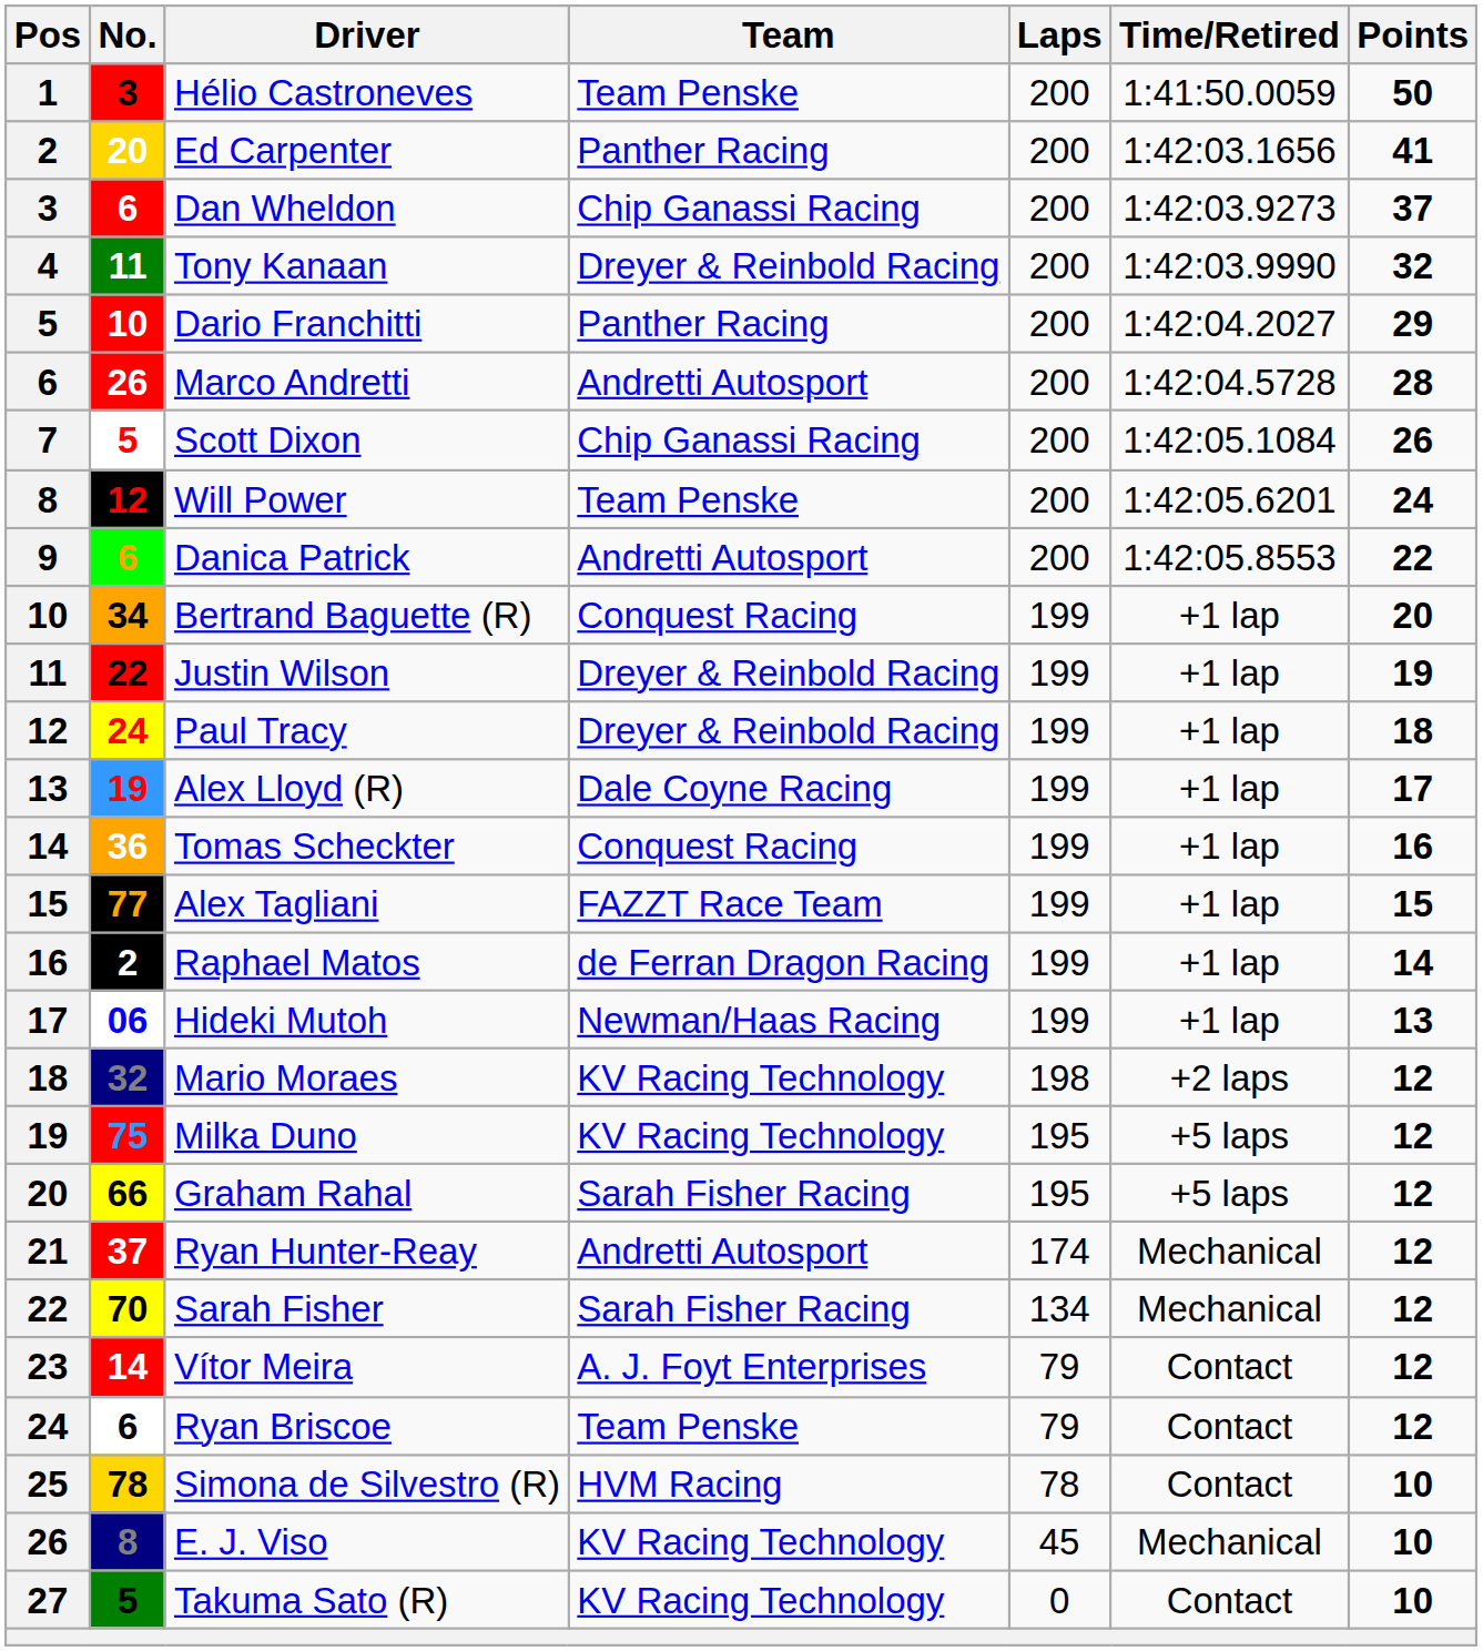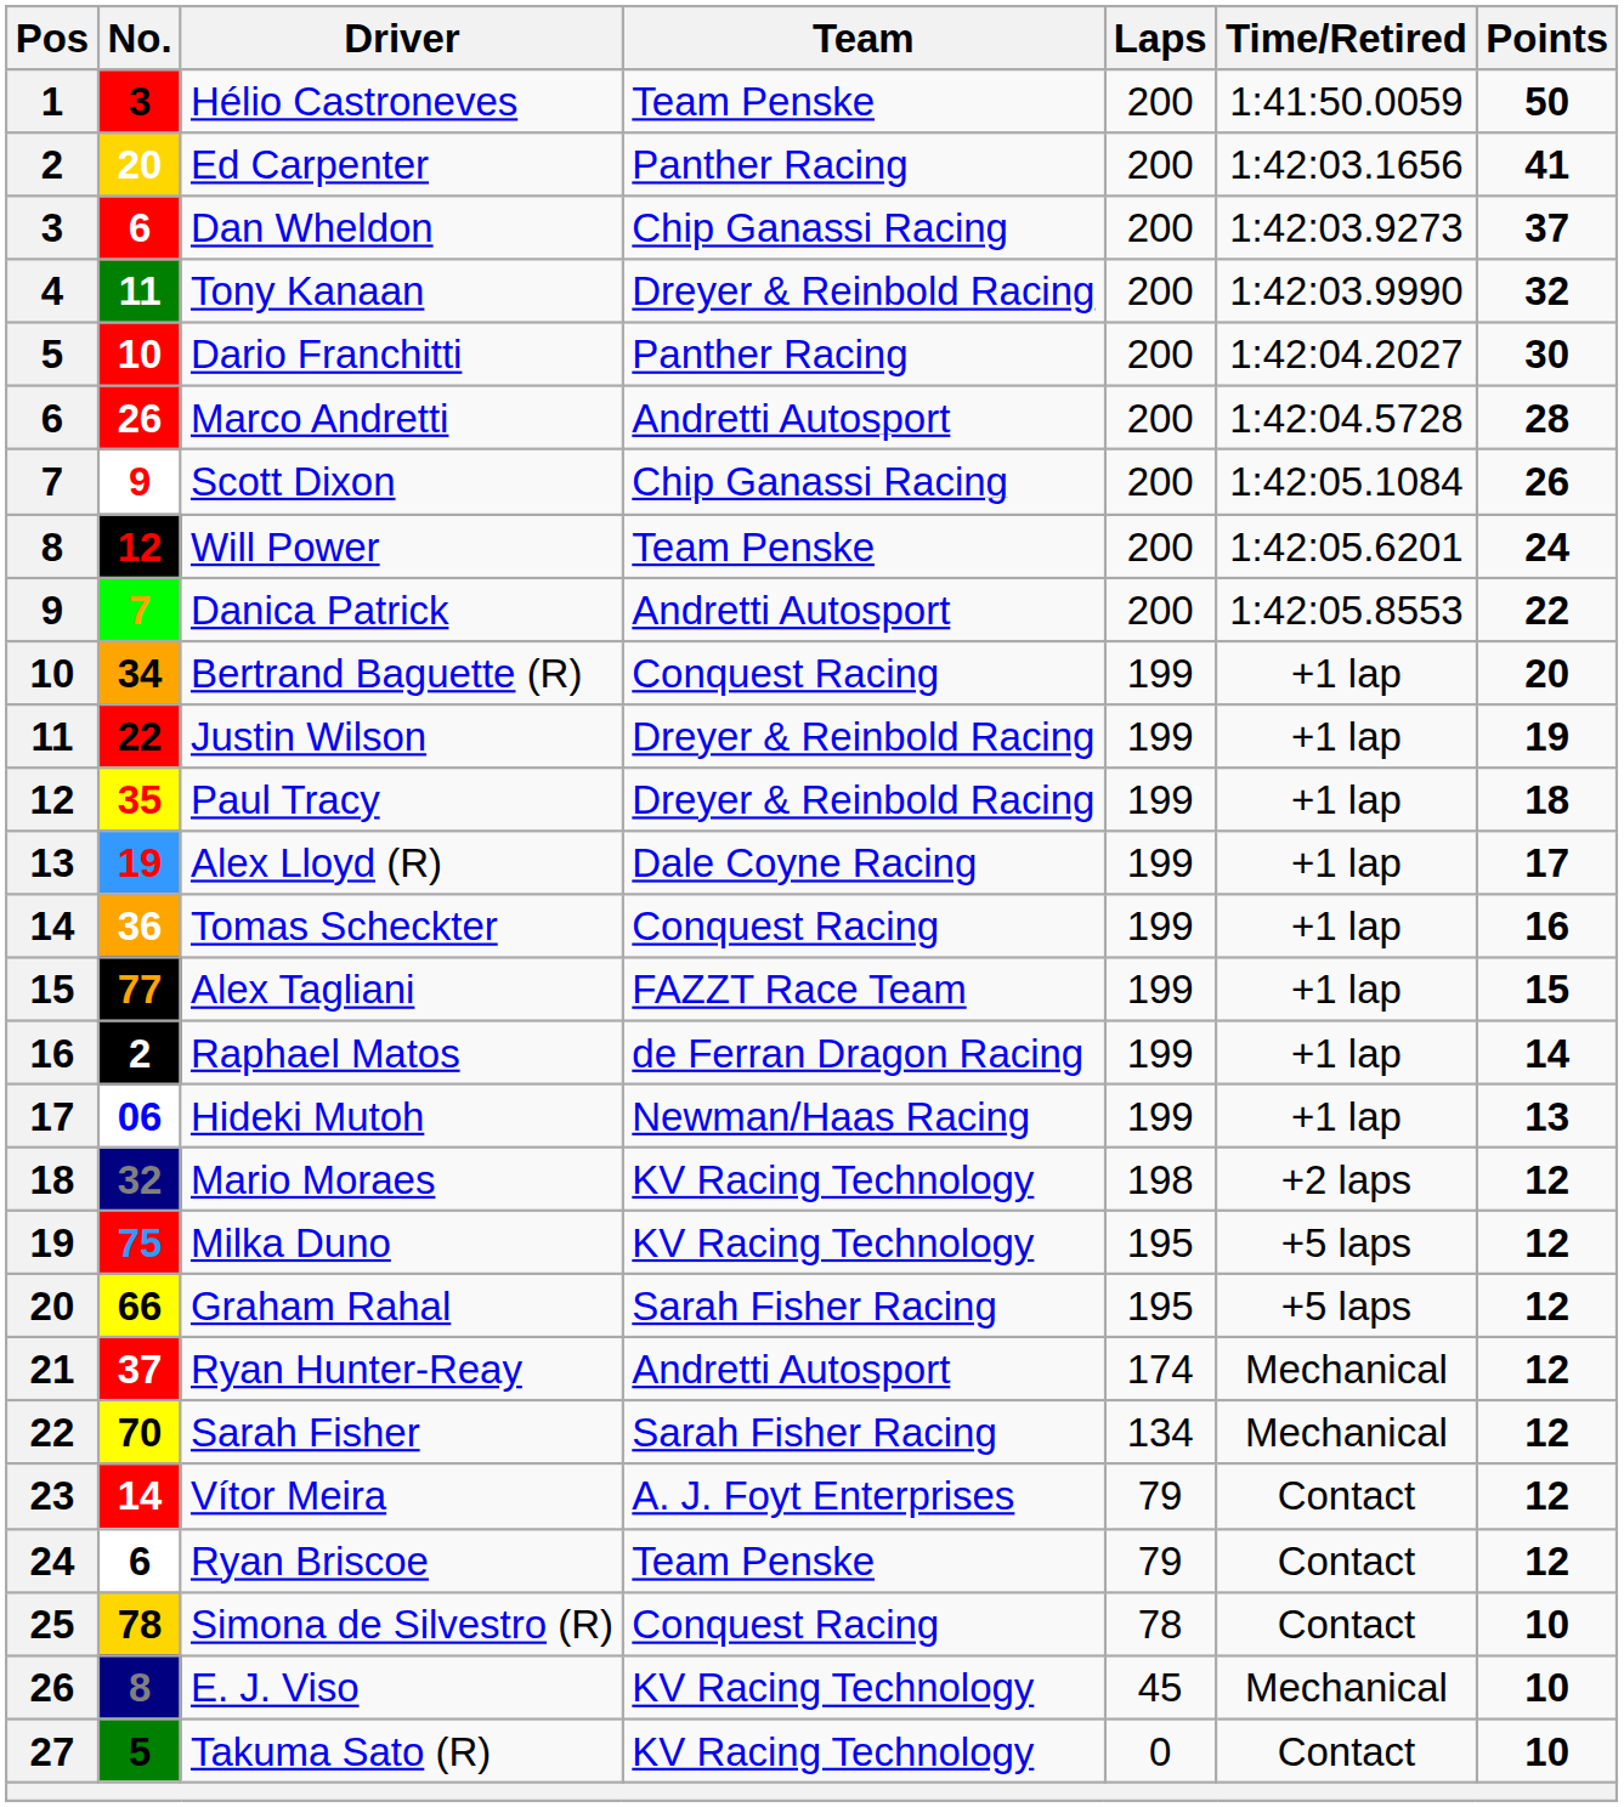 <table class="wikitable" style="font-size:95%;">
 <tr>
 <th>Pos</th>
 <th>No.</th>
 <th>Driver</th>
 <th>Team</th>
 <th>Laps</th>
 <th>Time/Retired</th>
 <th>Points</th>
 </tr>
 <tr>
 <th>1</th>
 <td style="background:red; color:black;" align="center"><strong>3</strong></td>
 <td> <a href='#'>Hélio Castroneves</a></td>
 <td><a href='#'>Team Penske</a></td>
 <td align=center>200</td>
 <td align=center>1:41:50.0059</td>
 <td align=center><strong>50</strong></td>
 </tr>
 <tr>
 <th>2</th>
 <td style="background:gold; color:white;" align="center"><strong>20</strong></td>
 <td> <a href='#'>Ed Carpenter</a></td>
 <td><a href='#'>Panther Racing</a></td>
 <td align=center>200</td>
 <td align=center>1:42:03.1656</td>
 <td align=center><strong>41</strong></td>
 </tr>
 <tr>
 <th>3</th>
 <td style="background:red; color:white;" align="center"><strong>6</strong></td>
 <td> <a href='#'>Dan Wheldon</a></td>
 <td><a href='#'>Chip Ganassi Racing</a></td>
 <td align=center>200</td>
 <td align=center>1:42:03.9273</td>
 <td align=center><strong>37</strong></td>
 </tr>
 <tr>
 <th>4</th>
 <td style="background:green; color:white;" align="center"><strong>11</strong></td>
 <td> <a href='#'>Tony Kanaan</a></td>
 <td><a href='#'>Dreyer & Reinbold Racing</a></td>
 <td align=center>200</td>
 <td align=center>1:42:03.9990</td>
 <td align=center><strong>32</strong></td>
 </tr>
 <tr>
 <th>5</th>
 <td style="background:red; color:white;" align=center><strong>10</strong></td>
 <td> <a href='#'>Dario Franchitti</a></td>
 <td><a href='#'>Panther Racing</a></td>
 <td align=center>200</td>
 <td align=center>1:42:04.2027</td>
-<td align=center><strong>29</strong></td>
+<td align=center><strong>30</strong></td>
 </tr>
 <tr>
 <th>6</th>
 <td style="background:red; color:white;" align="center"><strong>26</strong></td>
 <td> <a href='#'>Marco Andretti</a></td>
 <td><a href='#'>Andretti Autosport</a></td>
 <td align=center>200</td>
 <td align=center>1:42:04.5728</td>
 <td align=center><strong>28</strong></td>
 </tr>
 <tr>
 <th>7</th>
-<td style="background:white; color:red;" align="center"><strong>5</strong></td>
+<td style="background:white; color:red;" align="center"><strong>9</strong></td>
 <td> <a href='#'>Scott Dixon</a></td>
 <td><a href='#'>Chip Ganassi Racing</a></td>
 <td align=center>200</td>
 <td align=center>1:42:05.1084</td>
 <td align=center><strong>26</strong></td>
 </tr>
 <tr>
 <th>8</th>
 <td style="background:black; color:red;" align="center"><strong>12</strong></td>
 <td> <a href='#'>Will Power</a></td>
 <td><a href='#'>Team Penske</a></td>
 <td align=center>200</td>
 <td align=center>1:42:05.6201</td>
 <td align=center><strong>24</strong></td>
 </tr>
 <tr>
 <th>9</th>
-<td style="background:lime; color:orange;" align="center"><strong>6</strong></td>
+<td style="background:lime; color:orange;" align="center"><strong>7</strong></td>
 <td> <a href='#'>Danica Patrick</a></td>
 <td><a href='#'>Andretti Autosport</a></td>
 <td align=center>200</td>
 <td align=center>1:42:05.8553</td>
 <td align=center><strong>22</strong></td>
 </tr>
 <tr>
 <th>10</th>
 <td style="background:orange; color:black;" align="center"><strong>34</strong></td>
 <td> <a href='#'>Bertrand Baguette</a> (R)</td>
 <td><a href='#'>Conquest Racing</a></td>
 <td align=center>199</td>
 <td align=center>+1 lap</td>
 <td align=center><strong>20</strong></td>
 </tr>
 <tr>
 <th>11</th>
 <td style="background:red; color:black;" align=center><strong>22</strong></td>
 <td> <a href='#'>Justin Wilson</a></td>
 <td><a href='#'>Dreyer & Reinbold Racing</a></td>
 <td align=center>199</td>
 <td align=center>+1 lap</td>
 <td align=center><strong>19</strong></td>
 </tr>
 <tr>
 <th>12</th>
-<td style="background:yellow; color:red;" align=center><strong>24</strong></td>
+<td style="background:yellow; color:red;" align=center><strong>35</strong></td>
 <td> <a href='#'>Paul Tracy</a></td>
 <td><a href='#'>Dreyer & Reinbold Racing</a></td>
 <td align=center>199</td>
 <td align=center>+1 lap</td>
 <td align=center><strong>18</strong></td>
 </tr>
 <tr>
 <th>13</th>
 <td style="background:#3399FF; color:red;" align="center"><strong>19</strong></td>
 <td> <a href='#'>Alex Lloyd</a> (R)</td>
 <td><a href='#'>Dale Coyne Racing</a></td>
 <td align=center>199</td>
 <td align=center>+1 lap</td>
 <td align=center><strong>17</strong></td>
 </tr>
 <tr>
 <th>14</th>
 <td style="background:orange; color:white;" align="center"><strong>36</strong></td>
 <td> <a href='#'>Tomas Scheckter</a></td>
 <td><a href='#'>Conquest Racing</a></td>
 <td align=center>199</td>
 <td align=center>+1 lap</td>
 <td align=center><strong>16</strong></td>
 </tr>
 <tr>
 <th>15</th>
 <td style="background:black; color:orange;" align=center><strong>77</strong></td>
 <td> <a href='#'>Alex Tagliani</a></td>
 <td><a href='#'>FAZZT Race Team</a></td>
 <td align=center>199</td>
 <td align=center>+1 lap</td>
 <td align=center><strong>15</strong></td>
 </tr>
 <tr>
 <th>16</th>
 <td style="background:black; color:white;" align=center><strong>2</strong></td>
 <td> <a href='#'>Raphael Matos</a></td>
 <td><a href='#'>de Ferran Dragon Racing</a></td>
 <td align=center>199</td>
 <td align=center>+1 lap</td>
 <td align=center><strong>14</strong></td>
 </tr>
 <tr>
 <th>17</th>
 <td style="background:white; color:blue;" align="center"><strong>06</strong></td>
 <td> <a href='#'>Hideki Mutoh</a></td>
 <td><a href='#'>Newman/Haas Racing</a></td>
 <td align=center>199</td>
 <td align=center>+1 lap</td>
 <td align=center><strong>13</strong></td>
 </tr>
 <tr>
 <th>18</th>
 <td style="background:navy; color:gray;" align=center><strong>32</strong></td>
 <td> <a href='#'>Mario Moraes</a></td>
 <td><a href='#'>KV Racing Technology</a></td>
 <td align=center>198</td>
 <td align=center>+2 laps</td>
 <td align=center><strong>12</strong></td>
 </tr>
 <tr>
 <th>19</th>
 <td style="background:red; color:#3399FF;" align="center"><strong>75</strong></td>
 <td> <a href='#'>Milka Duno</a></td>
 <td><a href='#'>KV Racing Technology</a></td>
 <td align=center>195</td>
 <td align=center>+5 laps</td>
 <td align=center><strong>12</strong></td>
 </tr>
 <tr>
 <th>20</th>
 <td style="background:yellow; color:black;" align="center"><strong>66</strong></td>
 <td> <a href='#'>Graham Rahal</a></td>
 <td><a href='#'>Sarah Fisher Racing</a></td>
 <td align=center>195</td>
 <td align=center>+5 laps</td>
 <td align=center><strong>12</strong></td>
 </tr>
 <tr>
 <th>21</th>
 <td style="background:red; color:white;" align="center"><strong>37</strong></td>
 <td> <a href='#'>Ryan Hunter-Reay</a></td>
 <td><a href='#'>Andretti Autosport</a></td>
 <td align=center>174</td>
 <td align=center>Mechanical</td>
 <td align=center><strong>12</strong></td>
 </tr>
 <tr>
 <th>22</th>
 <td style="background:yellow; color:black;" align="center"><strong>70</strong></td>
 <td> <a href='#'>Sarah Fisher</a></td>
 <td><a href='#'>Sarah Fisher Racing</a></td>
 <td align=center>134</td>
 <td align=center>Mechanical</td>
 <td align=center><strong>12</strong></td>
 </tr>
 <tr>
 <th>23</th>
 <td style="background:red; color:white;" align=center><strong>14</strong></td>
 <td> <a href='#'>Vítor Meira</a></td>
 <td><a href='#'>A. J. Foyt Enterprises</a></td>
 <td align=center>79</td>
 <td align=center>Contact</td>
 <td align=center><strong>12</strong></td>
 </tr>
 <tr>
 <th>24</th>
 <td style="background:white; color:black;" align="center"><strong>6</strong></td>
 <td> <a href='#'>Ryan Briscoe</a></td>
 <td><a href='#'>Team Penske</a></td>
 <td align=center>79</td>
 <td align=center>Contact</td>
 <td align=center><strong>12</strong></td>
 </tr>
 <tr>
 <th>25</th>
 <td style="background:gold; color:black;" align=center><strong>78</strong></td>
 <td> <a href='#'>Simona de Silvestro</a> (R)</td>
-<td><a href='#'>HVM Racing</a></td>
+<td><a href='#'>Conquest Racing</a></td>
 <td align=center>78</td>
 <td align=center>Contact</td>
 <td align=center><strong>10</strong></td>
 </tr>
 <tr>
 <th>26</th>
 <td style="background:navy; color:gray;" align=center><strong>8</strong></td>
 <td> <a href='#'>E. J. Viso</a></td>
 <td><a href='#'>KV Racing Technology</a></td>
 <td align=center>45</td>
 <td align=center>Mechanical</td>
 <td align=center><strong>10</strong></td>
 </tr>
 <tr>
 <th>27</th>
 <td style="background:green; color:black;" align=center><strong>5</strong></td>
 <td> <a href='#'>Takuma Sato</a> (R)</td>
 <td><a href='#'>KV Racing Technology</a></td>
 <td align=center>0</td>
 <td align=center>Contact</td>
 <td align=center><strong>10</strong></td>
 </tr>
 <tr>
 <th colspan=9></th>
 </tr>
 </table>
